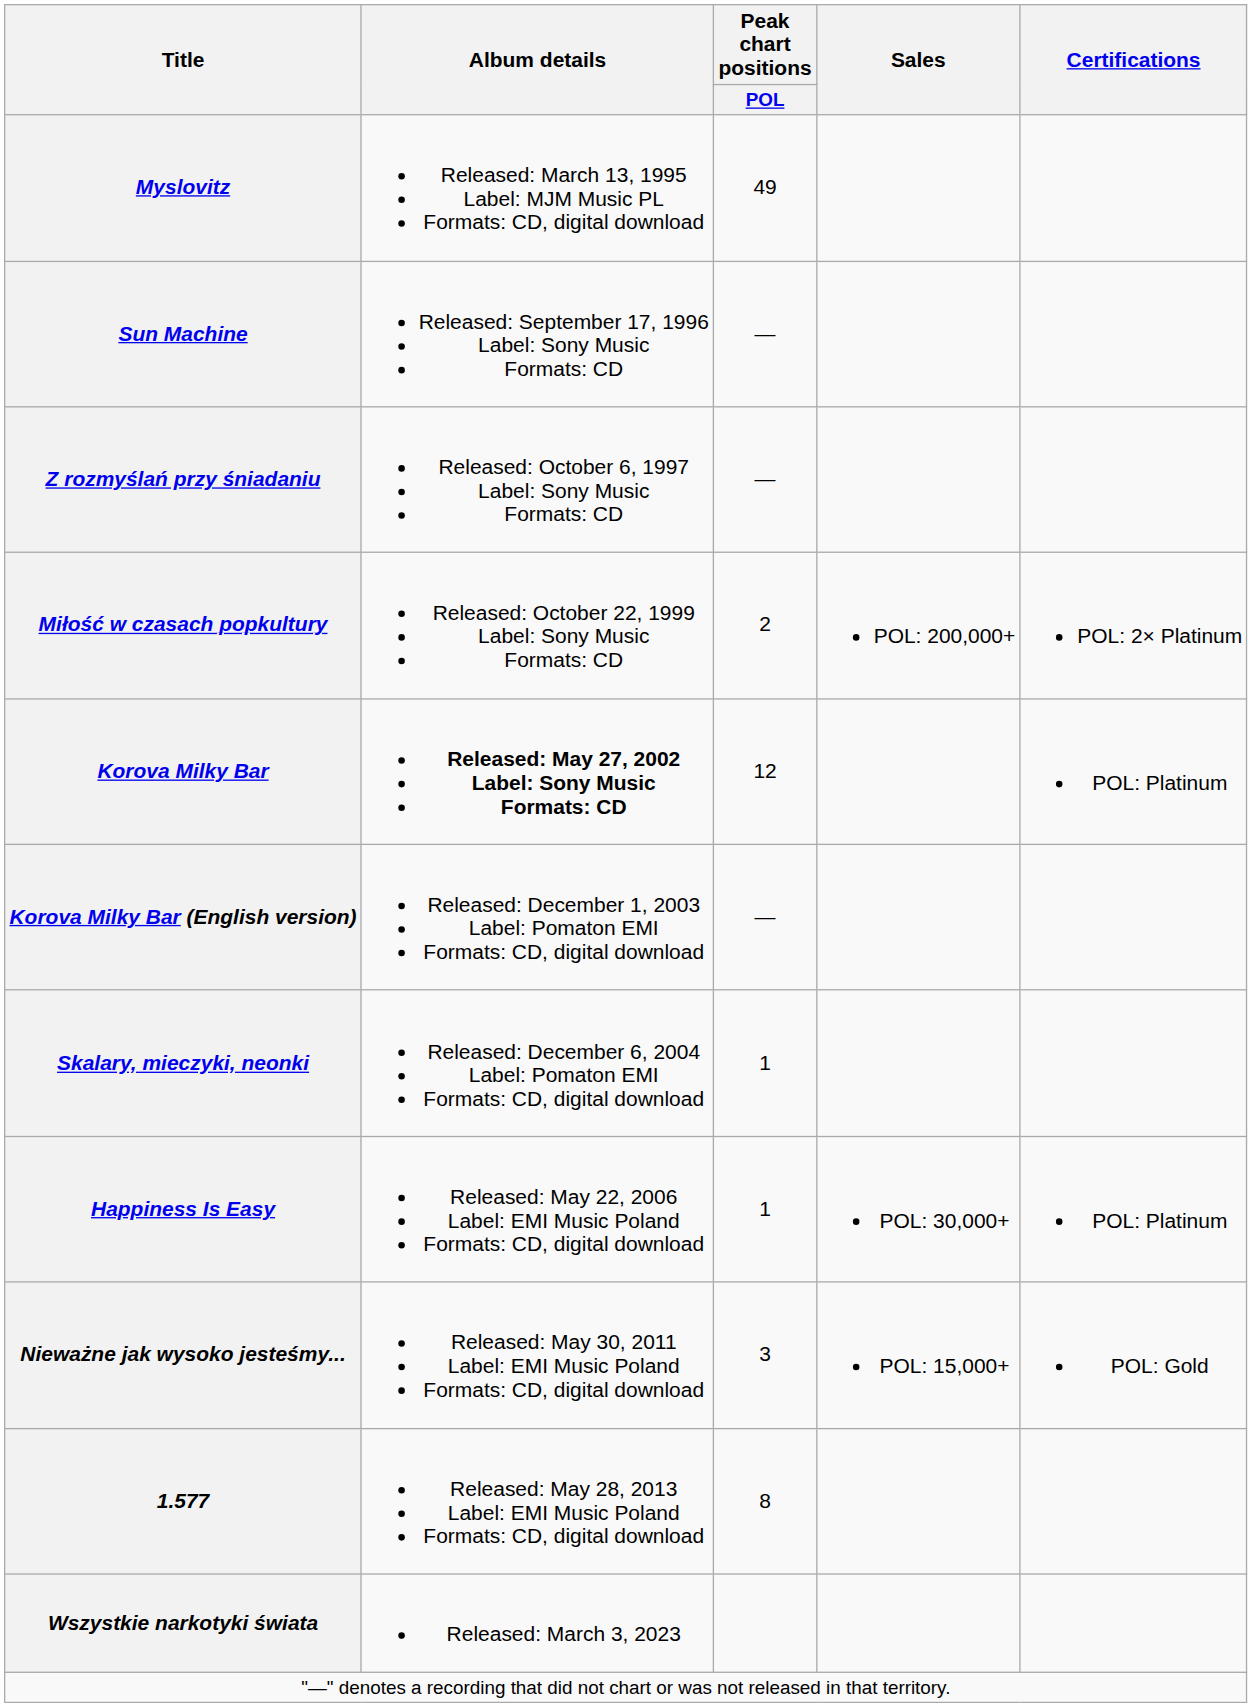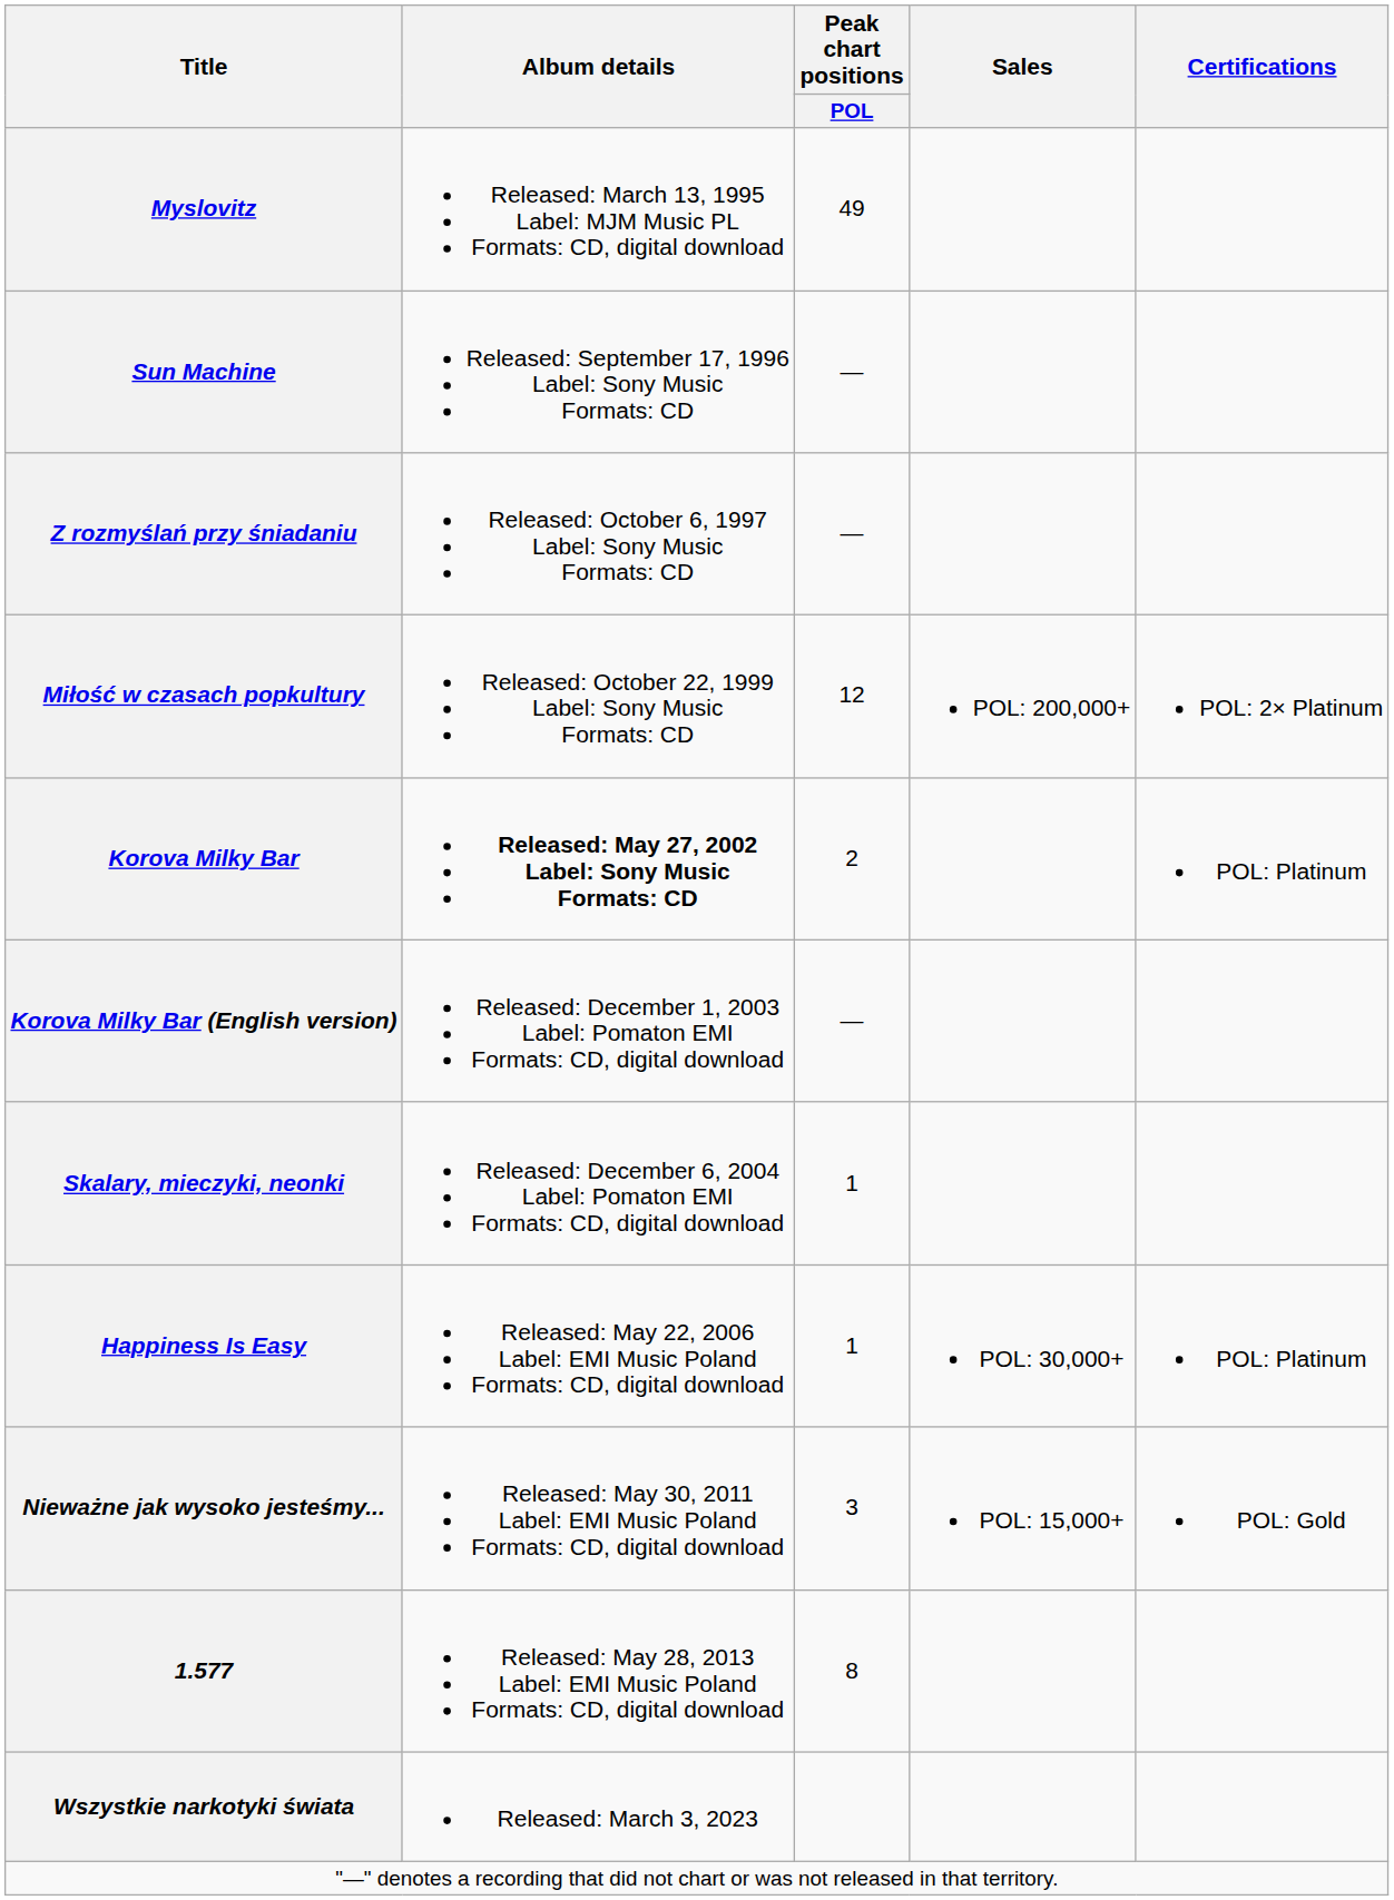 <table class="wikitable plainrowheaders" style="text-align:center;">
 <tr>
 <th scope="col" rowspan="2">Title</th>
 <th scope="col" rowspan="2">Album details</th>
 <th scope="col" colspan="1">Peak chart positions</th>
 <th scope="col" rowspan="2">Sales</th>
 <th scope="col" rowspan="2"><a href='#'>Certifications</a></th>
 </tr>
 <tr>
 <th scope="col" style="width:3em;font-size:90%;"><a href='#'>POL</a><br></th>
 </tr>
 <tr>
 <th scope="row"><em><a href='#'>Myslovitz</a></em></th>
 <td><br><ul><li>Released: March 13, 1995</li><li>Label: MJM Music PL</li><li>Formats: CD, digital download</li></ul></td>
 <td>49</td>
 <td></td>
 <td></td>
 </tr>
 <tr>
 <th scope="row"><em><a href='#'>Sun Machine</a></em></th>
 <td><br><ul><li>Released: September 17, 1996</li><li>Label: Sony Music</li><li>Formats: CD</li></ul></td>
 <td>—</td>
 <td></td>
 <td></td>
 </tr>
 <tr>
 <th scope="row"><em><a href='#'>Z rozmyślań przy śniadaniu</a></em></th>
 <td><br><ul><li>Released: October 6, 1997</li><li>Label: Sony Music</li><li>Formats: CD</li></ul></td>
 <td>—</td>
 <td></td>
 <td></td>
 </tr>
 <tr>
 <th scope="row"><em><a href='#'>Miłość w czasach popkultury</a></em></th>
 <td><br><ul><li>Released: October 22, 1999</li><li>Label: Sony Music</li><li>Formats: CD</li></ul></td>
-<td>2</td>
+<td>12</td>
 <td><br><ul><li>POL: 200,000+</li></ul></td>
 <td><br><ul><li>POL: 2× Platinum</li></ul></td>
 </tr>
 <tr>
 <th scope="row"><em><a href='#'>Korova Milky Bar</a></em></th>
 <td><strong><br><ul><li>Released: May 27, 2002</li><li>Label: Sony Music</li><li>Formats: CD</li></ul></strong></td>
-<td>12</td>
+<td>2</td>
 <td></td>
 <td><br><ul><li>POL: Platinum</li></ul></td>
 </tr>
 <tr>
 <th scope="row"><em><a href='#'>Korova Milky Bar</a> (English version)</em></th>
 <td><br><ul><li>Released: December 1, 2003</li><li>Label: Pomaton EMI</li><li>Formats: CD, digital download</li></ul></td>
 <td>—</td>
 <td></td>
 <td></td>
 </tr>
 <tr>
 <th scope="row"><em><a href='#'>Skalary, mieczyki, neonki</a></em></th>
 <td><br><ul><li>Released: December 6, 2004</li><li>Label: Pomaton EMI</li><li>Formats: CD, digital download</li></ul></td>
 <td>1</td>
 <td></td>
 <td></td>
 </tr>
 <tr>
 <th scope="row"><em><a href='#'>Happiness Is Easy</a></em></th>
 <td><br><ul><li>Released: May 22, 2006</li><li>Label: EMI Music Poland</li><li>Formats: CD, digital download</li></ul></td>
 <td>1</td>
 <td><br><ul><li>POL: 30,000+</li></ul></td>
 <td><br><ul><li>POL: Platinum</li></ul></td>
 </tr>
 <tr>
 <th scope="row"><em>Nieważne jak wysoko jesteśmy...</em></th>
 <td><br><ul><li>Released: May 30, 2011</li><li>Label: EMI Music Poland</li><li>Formats: CD, digital download</li></ul></td>
 <td>3</td>
 <td><br><ul><li>POL: 15,000+</li></ul></td>
 <td><br><ul><li>POL: Gold</li></ul></td>
 </tr>
 <tr>
 <th scope="row"><em>1.577</em></th>
 <td><br><ul><li>Released: May 28, 2013</li><li>Label: EMI Music Poland</li><li>Formats: CD, digital download</li></ul></td>
 <td>8</td>
 <td></td>
 <td></td>
 </tr>
 <tr>
 <th scope="row"><em>Wszystkie narkotyki świata</em></th>
 <td><br><ul><li>Released: March 3, 2023</li></ul></td>
 <td></td>
 <td></td>
 <td></td>
 </tr>
 <tr>
 <td colspan="20" style="font-size:90%">"—" denotes a recording that did not chart or was not released in that territory.</td>
 </tr>
 </table>
